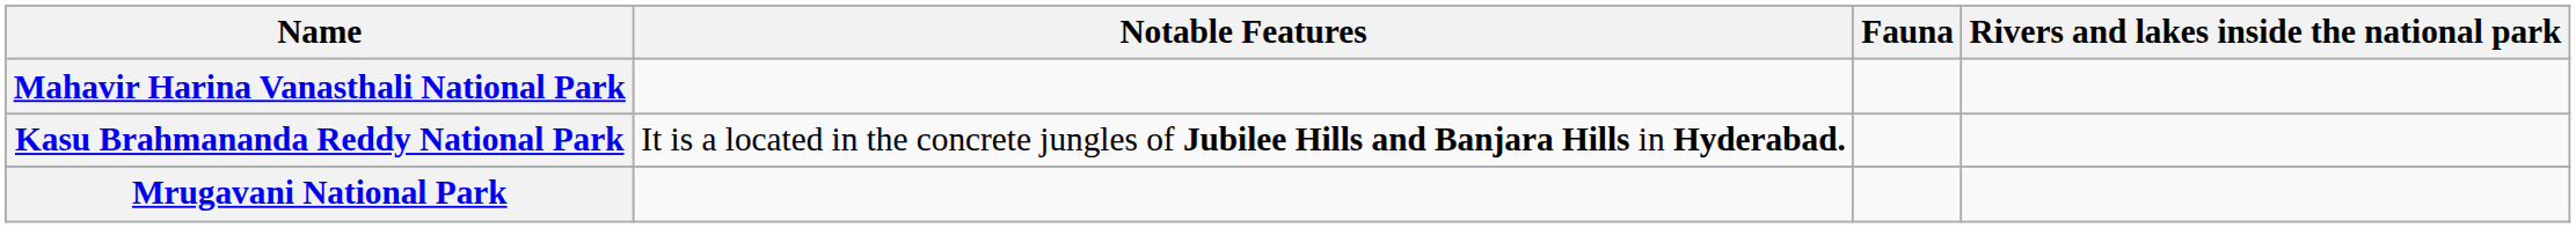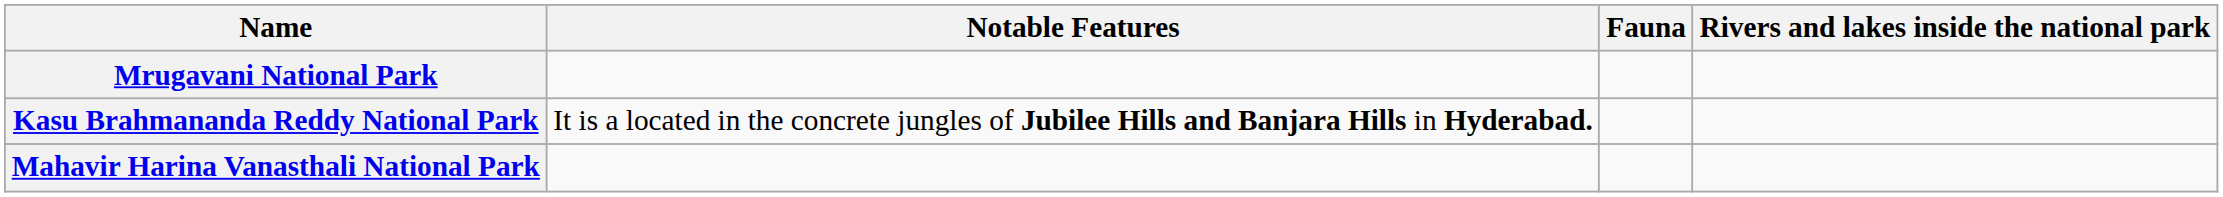 <table class="wikitable sortable">
 <tr>
 <th>Name</th>
 <th>Notable Features</th>
 <th>Fauna</th>
 <th>Rivers and lakes inside the national park</th>
 </tr>
 <tr>
-<th><a href='#'>Mahavir Harina Vanasthali National Park</a></th>
+<th><a href='#'>Mrugavani National Park</a></th>
 <td></td>
 <td></td>
 <td></td>
 </tr>
 <tr>
 <th><a href='#'>Kasu Brahmananda Reddy National Park</a></th>
 <td>It is a located in the concrete jungles of <strong>Jubilee Hills and Banjara Hills</strong> in <strong>Hyderabad.</strong></td>
 <td></td>
 </tr>
 <tr>
-<th><a href='#'>Mrugavani National Park</a></th>
+<th><a href='#'>Mahavir Harina Vanasthali National Park</a></th>
 <td></td>
 <td></td>
 <td></td>
 </tr>
 </table>
